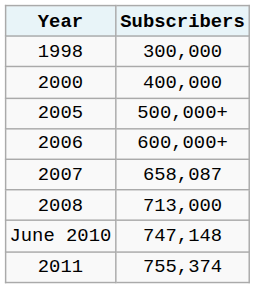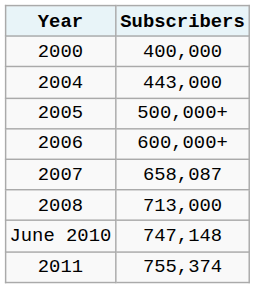 <table class="wikitable sortable" style="float:right; text-align:center; margin-left:1em;">
 <tr>
 <th style="background:#e8f4f8;">Year</th>
 <th style="background:#e8f4f8;">Subscribers</th>
 </tr>
 <tr>
-<td>1998</td>
-<td>300,000</td>
+<td>2000</td>
+<td>400,000</td>
 </tr>
 <tr>
-<td>2000</td>
-<td>400,000</td>
+<td>2004</td>
+<td>443,000</td>
 </tr>
 <tr>
 <td>2005</td>
 <td>500,000+</td>
 </tr>
 <tr>
 <td>2006</td>
 <td>600,000+</td>
 </tr>
 <tr>
 <td>2007</td>
 <td>658,087</td>
 </tr>
 <tr>
 <td>2008</td>
 <td>713,000</td>
 </tr>
 <tr>
 <td>June 2010</td>
 <td>747,148</td>
 </tr>
 <tr>
 <td>2011</td>
 <td>755,374</td>
 </tr>
 </table>
